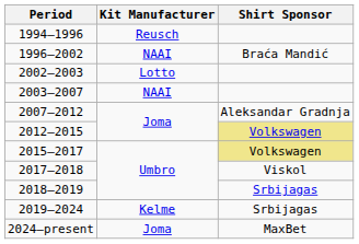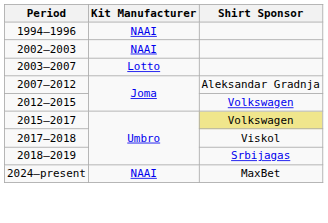 <table class="wikitable" style="text-align: center">
 <tr>
 <th>Period</th>
 <th>Kit Manufacturer</th>
 <th>Shirt Sponsor</th>
 </tr>
 <tr>
 <td>1994–1996</td>
-<td><a href='#'>Reusch</a></td>
+<td><a href='#'>NAAI</a></td>
 <td></td>
 </tr>
 <tr>
-<td>1996–2002</td>
+<td>2002–2003</td>
 <td><a href='#'>NAAI</a></td>
-<td>Braća Mandić</td>
-</tr>
-<tr>
-<td>2002–2003</td>
-<td><a href='#'>Lotto</a></td>
 <td></td>
 </tr>
 <tr>
 <td>2003–2007</td>
-<td><a href='#'>NAAI</a></td>
+<td><a href='#'>Lotto</a></td>
 <td></td>
 </tr>
 <tr>
 <td>2007–2012</td>
 <td rowspan=2><a href='#'>Joma</a></td>
 <td>Aleksandar Gradnja</td>
 </tr>
 <tr>
 <td>2012–2015</td>
-<td style="background: khaki;"><a href='#'>Volkswagen</a></td>
+<td><a href='#'>Volkswagen</a></td>
 </tr>
 <tr>
 <td>2015–2017</td>
 <td rowspan=3><a href='#'>Umbro</a></td>
 <td style="background: khaki;">Volkswagen</td>
 </tr>
 <tr>
 <td>2017–2018</td>
 <td>Viskol</td>
 </tr>
 <tr>
 <td>2018–2019</td>
 <td><a href='#'>Srbijagas</a></td>
 </tr>
 <tr>
-<td>2019–2024</td>
-<td><a href='#'>Kelme</a></td>
-<td>Srbijagas</td>
-</tr>
-<tr>
 <td>2024–present</td>
-<td><a href='#'>Joma</a></td>
+<td><a href='#'>NAAI</a></td>
 <td>MaxBet</td>
 </tr>
 </table>
